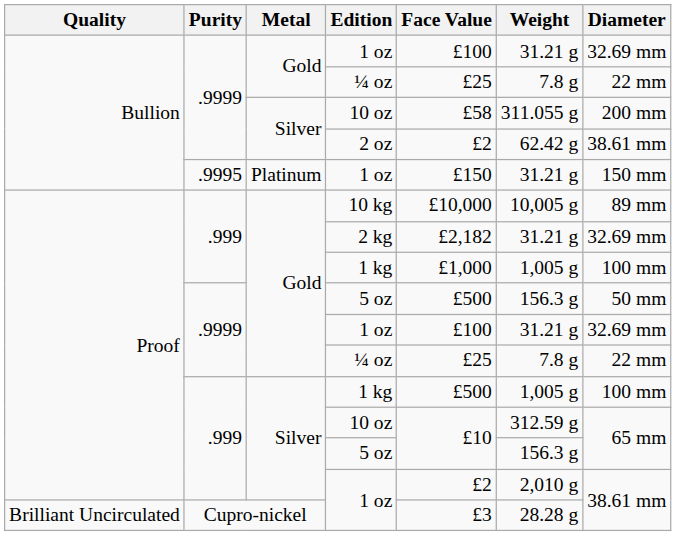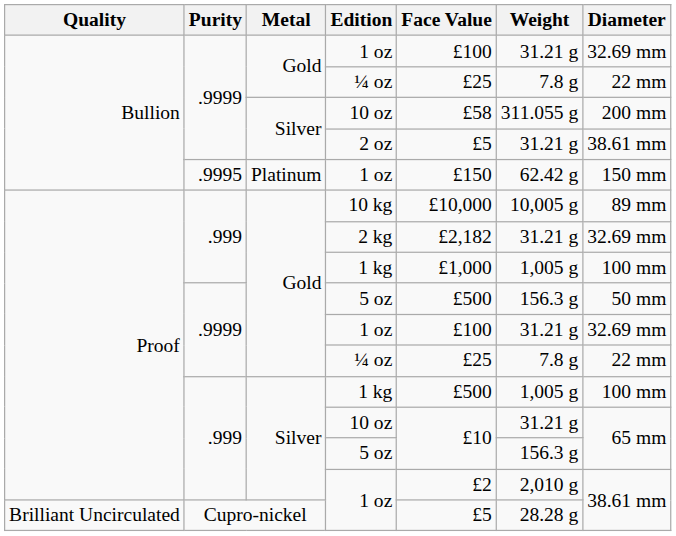 <table class="wikitable" style="text-align:right;">
 <tr>
 <th>Quality</th>
 <th>Purity</th>
 <th>Metal</th>
 <th>Edition</th>
 <th>Face Value</th>
 <th>Weight</th>
 <th>Diameter</th>
 </tr>
 <tr>
 <td rowspan="5">Bullion</td>
 <td rowspan="4">.9999</td>
 <td rowspan="2">Gold</td>
 <td>1 oz</td>
 <td>£100</td>
 <td>31.21 g</td>
 <td>32.69 mm</td>
 </tr>
 <tr>
 <td>¼ oz</td>
 <td>£25</td>
 <td>7.8 g</td>
 <td>22 mm</td>
 </tr>
 <tr>
 <td rowspan="2">Silver</td>
 <td>10 oz</td>
 <td>£58</td>
 <td>311.055 g</td>
 <td>200 mm</td>
 </tr>
 <tr>
 <td>2 oz</td>
-<td>£2</td>
-<td>62.42 g</td>
+<td>£5</td>
+<td>31.21 g</td>
 <td>38.61 mm</td>
 </tr>
 <tr>
 <td>.9995</td>
 <td>Platinum</td>
 <td>1 oz</td>
 <td>£150</td>
-<td>31.21 g</td>
+<td>62.42 g</td>
 <td>150 mm</td>
 </tr>
 <tr>
 <td rowspan="10">Proof</td>
 <td rowspan="3">.999</td>
 <td rowspan="6">Gold</td>
 <td>10 kg</td>
 <td>£10,000</td>
 <td>10,005 g</td>
 <td>89 mm</td>
 </tr>
 <tr>
 <td>2 kg</td>
 <td>£2,182</td>
 <td>31.21 g</td>
 <td>32.69 mm</td>
 </tr>
 <tr>
 <td>1 kg</td>
 <td>£1,000</td>
 <td>1,005 g</td>
 <td>100 mm</td>
 </tr>
 <tr>
 <td rowspan="3">.9999</td>
 <td>5 oz</td>
 <td>£500</td>
 <td>156.3 g</td>
 <td>50 mm</td>
 </tr>
 <tr>
 <td>1 oz</td>
 <td>£100</td>
 <td>31.21 g</td>
 <td>32.69 mm</td>
 </tr>
 <tr>
 <td>¼ oz</td>
 <td>£25</td>
 <td>7.8 g</td>
 <td>22 mm</td>
 </tr>
 <tr>
 <td rowspan="4">.999</td>
 <td rowspan="4">Silver</td>
 <td>1 kg</td>
 <td>£500</td>
 <td>1,005 g</td>
 <td>100 mm</td>
 </tr>
 <tr>
 <td>10 oz</td>
 <td rowspan="2">£10</td>
-<td>312.59 g</td>
+<td>31.21 g</td>
 <td rowspan="2">65 mm</td>
 </tr>
 <tr>
 <td>5 oz</td>
 <td>156.3 g</td>
 </tr>
 <tr>
 <td rowspan="2">1 oz</td>
 <td>£2</td>
 <td>2,010 g</td>
 <td rowspan="2">38.61 mm</td>
 </tr>
 <tr>
 <td>Brilliant Uncirculated</td>
 <td colspan="2" style="text-align:center;">Cupro-nickel</td>
-<td>£3</td>
+<td>£5</td>
 <td>28.28 g</td>
 </tr>
 </table>
